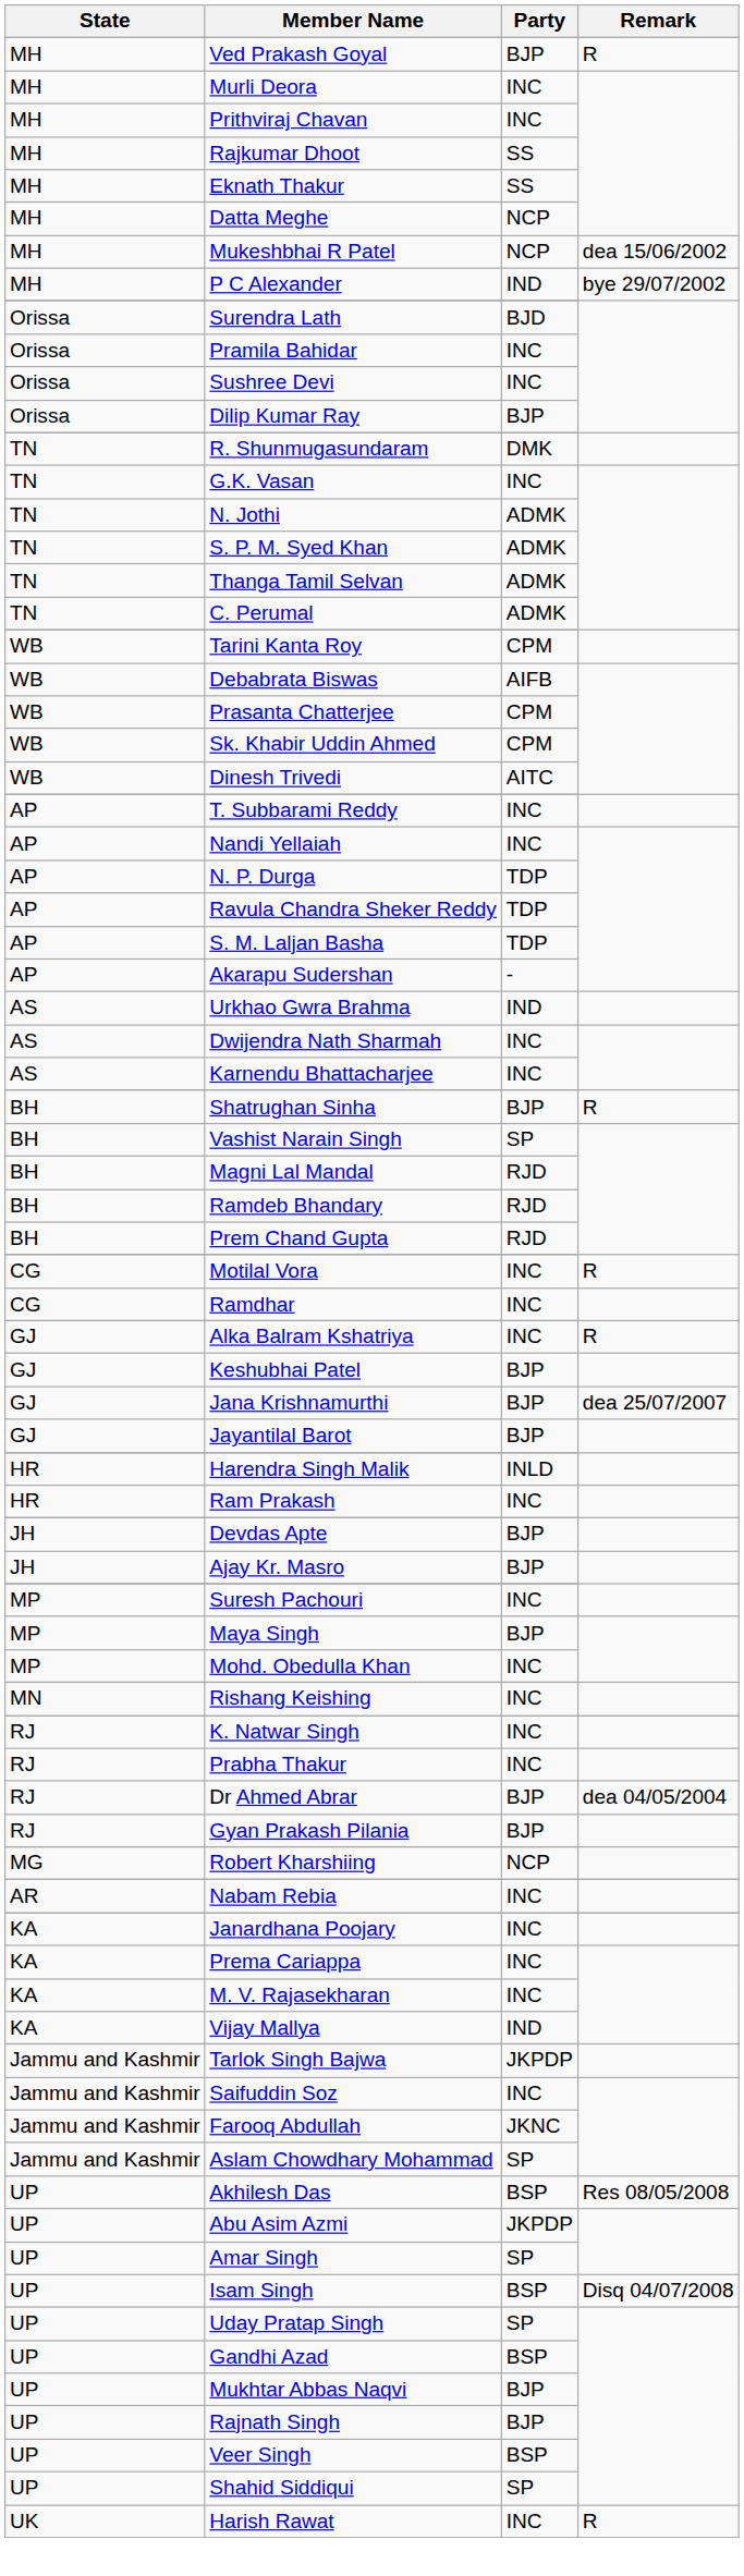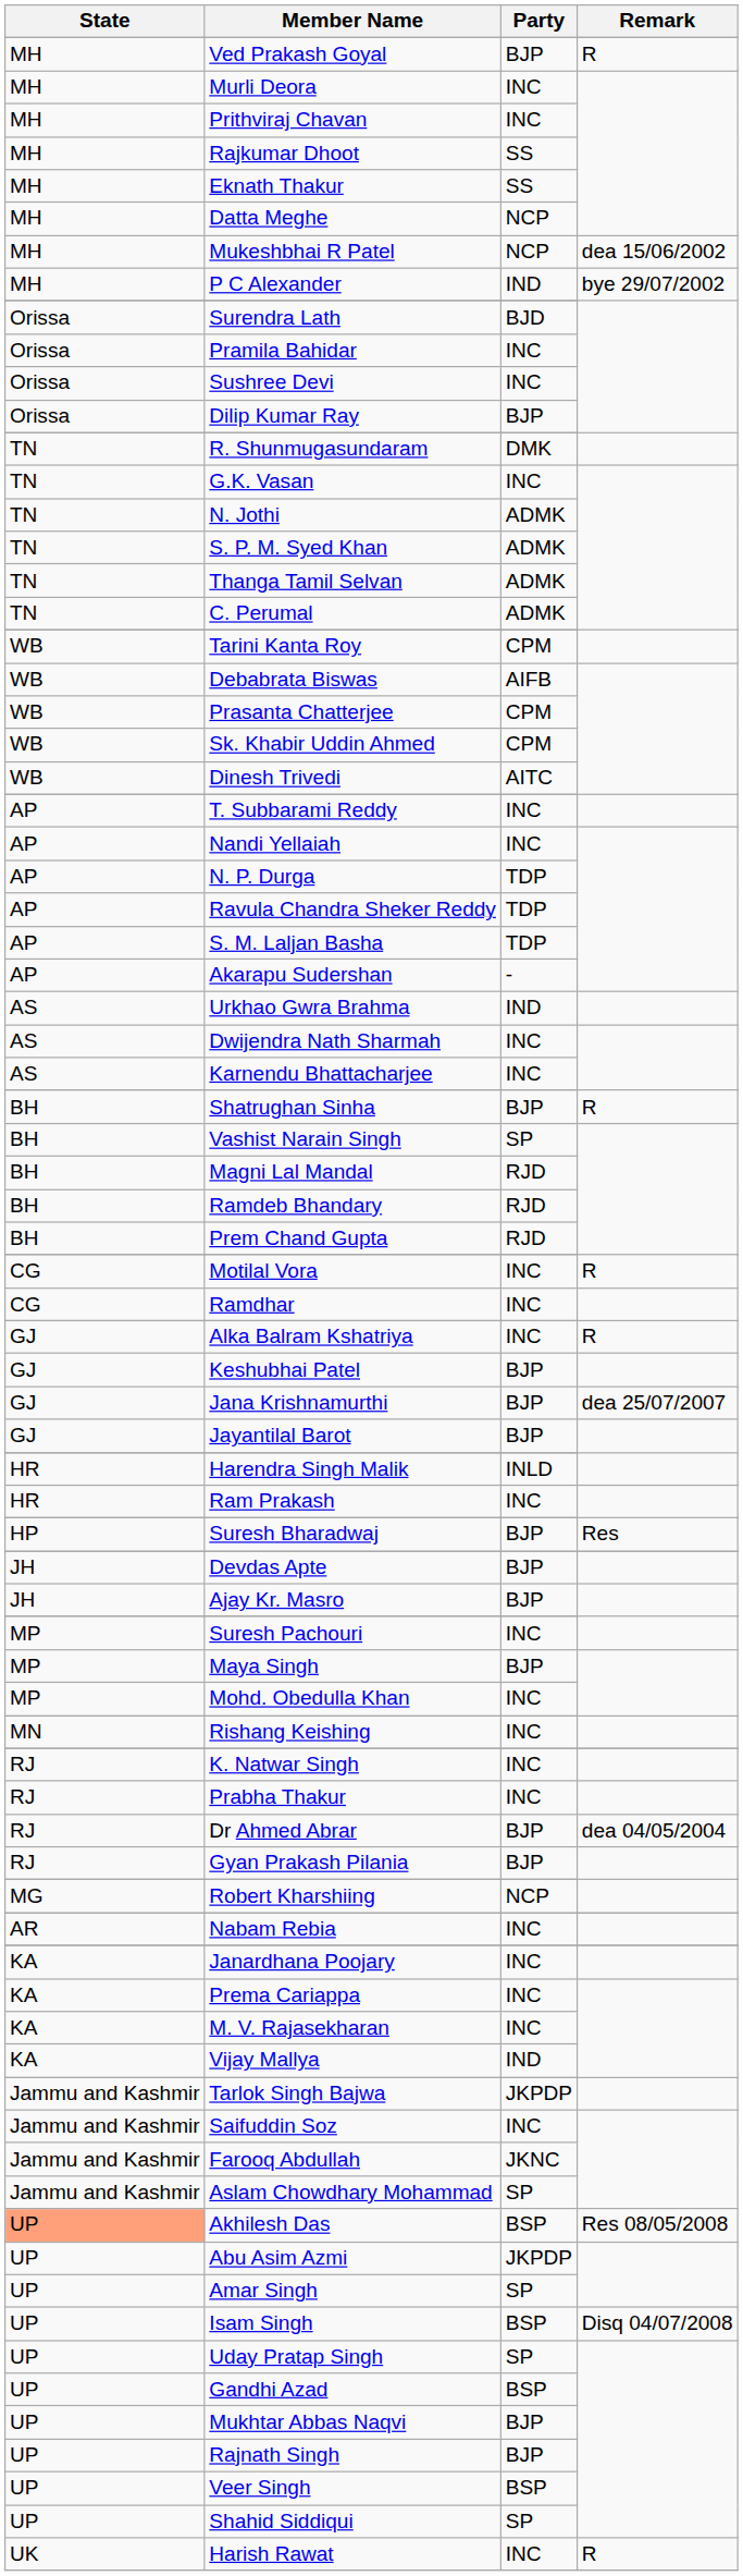 <table class="wikitable sortable">
 <tr>
 <th>State</th>
 <th>Member Name</th>
 <th>Party</th>
 <th>Remark</th>
 </tr>
 <tr>
 </tr>
 <tr>
 <td>MH</td>
 <td><a href='#'>Ved Prakash Goyal</a></td>
 <td>BJP</td>
 <td>R</td>
 </tr>
 <tr>
 <td>MH</td>
 <td><a href='#'>Murli Deora</a></td>
 <td>INC</td>
 </tr>
 <tr>
 <td>MH</td>
 <td><a href='#'>Prithviraj Chavan</a></td>
 <td>INC</td>
 </tr>
 <tr>
 <td>MH</td>
 <td><a href='#'>Rajkumar Dhoot</a></td>
 <td>SS</td>
 </tr>
 <tr>
 <td>MH</td>
 <td><a href='#'>Eknath Thakur</a></td>
 <td>SS</td>
 </tr>
 <tr>
 <td>MH</td>
 <td><a href='#'>Datta Meghe</a></td>
 <td>NCP</td>
 </tr>
 <tr>
 <td>MH</td>
 <td><a href='#'>Mukeshbhai R Patel</a></td>
 <td>NCP</td>
 <td>dea 15/06/2002</td>
 </tr>
 <tr>
 <td>MH</td>
 <td><a href='#'>P C Alexander</a></td>
 <td>IND</td>
 <td>bye 29/07/2002</td>
 </tr>
 <tr>
 </tr>
 <tr>
 <td>Orissa</td>
 <td><a href='#'>Surendra Lath</a></td>
 <td>BJD</td>
 </tr>
 <tr>
 <td>Orissa</td>
 <td><a href='#'>Pramila Bahidar</a></td>
 <td>INC</td>
 </tr>
 <tr>
 <td>Orissa</td>
 <td><a href='#'>Sushree Devi</a></td>
 <td>INC</td>
 </tr>
 <tr>
 <td>Orissa</td>
 <td><a href='#'>Dilip Kumar Ray</a></td>
 <td>BJP</td>
 </tr>
 <tr>
 </tr>
 <tr>
 <td>TN</td>
 <td><a href='#'>R. Shunmugasundaram </a></td>
 <td>DMK</td>
 <td></td>
 </tr>
 <tr>
 <td>TN</td>
 <td><a href='#'>G.K. Vasan</a></td>
 <td>INC</td>
 </tr>
 <tr>
 <td>TN</td>
 <td><a href='#'>N. Jothi</a></td>
 <td>ADMK</td>
 </tr>
 <tr>
 <td>TN</td>
 <td><a href='#'>S. P. M. Syed Khan</a></td>
 <td>ADMK</td>
 </tr>
 <tr>
 <td>TN</td>
 <td><a href='#'>Thanga Tamil Selvan</a></td>
 <td>ADMK</td>
 </tr>
 <tr>
 <td>TN</td>
 <td><a href='#'>C. Perumal</a></td>
 <td>ADMK</td>
 </tr>
 <tr>
 </tr>
 <tr>
 <td>WB</td>
 <td><a href='#'>Tarini Kanta Roy</a></td>
 <td>CPM</td>
 <td></td>
 </tr>
 <tr>
 <td>WB</td>
 <td><a href='#'>Debabrata Biswas</a></td>
 <td>AIFB</td>
 </tr>
 <tr>
 <td>WB</td>
 <td><a href='#'>Prasanta Chatterjee</a></td>
 <td>CPM</td>
 </tr>
 <tr>
 <td>WB</td>
 <td><a href='#'>Sk. Khabir Uddin Ahmed </a></td>
 <td>CPM</td>
 </tr>
 <tr>
 <td>WB</td>
 <td><a href='#'>Dinesh Trivedi </a></td>
 <td>AITC</td>
 </tr>
 <tr>
 </tr>
 <tr>
 <td>AP</td>
 <td><a href='#'>T. Subbarami Reddy </a></td>
 <td>INC</td>
 <td></td>
 </tr>
 <tr>
 <td>AP</td>
 <td><a href='#'>Nandi Yellaiah </a></td>
 <td>INC</td>
 </tr>
 <tr>
 <td>AP</td>
 <td><a href='#'>N. P. Durga</a></td>
 <td>TDP</td>
 </tr>
 <tr>
 <td>AP</td>
 <td><a href='#'>Ravula Chandra Sheker Reddy</a></td>
 <td>TDP</td>
 </tr>
 <tr>
 <td>AP</td>
 <td><a href='#'>S. M. Laljan Basha</a></td>
 <td>TDP</td>
 </tr>
 <tr>
 <td>AP</td>
 <td><a href='#'>Akarapu Sudershan</a></td>
 <td TDP>-</td>
 </tr>
 <tr>
 <td>AS</td>
 <td><a href='#'>Urkhao Gwra Brahma</a></td>
 <td>IND</td>
 <td></td>
 </tr>
 <tr>
 <td>AS</td>
 <td><a href='#'>Dwijendra Nath Sharmah </a></td>
 <td>INC</td>
 </tr>
 <tr>
 <td>AS</td>
 <td><a href='#'>Karnendu Bhattacharjee</a></td>
 <td>INC</td>
 </tr>
 <tr>
 </tr>
 <tr>
 <td>BH</td>
 <td><a href='#'>Shatrughan Sinha</a></td>
 <td>BJP</td>
 <td>R</td>
 </tr>
 <tr>
 <td>BH</td>
 <td><a href='#'>Vashist Narain Singh</a></td>
 <td>SP</td>
 </tr>
 <tr>
 <td>BH</td>
 <td><a href='#'>Magni Lal Mandal</a></td>
 <td>RJD</td>
 </tr>
 <tr>
 <td>BH</td>
 <td><a href='#'>Ramdeb Bhandary </a></td>
 <td>RJD</td>
 </tr>
 <tr>
 <td>BH</td>
 <td><a href='#'>Prem Chand Gupta</a></td>
 <td>RJD</td>
 </tr>
 <tr>
 </tr>
 <tr>
 <td>CG</td>
 <td><a href='#'>Motilal Vora</a></td>
 <td>INC</td>
 <td>R</td>
 </tr>
 <tr>
 <td>CG</td>
 <td><a href='#'>Ramdhar</a></td>
 <td>INC</td>
 </tr>
 <tr>
 </tr>
 <tr>
 <td>GJ</td>
 <td><a href='#'>Alka Balram Kshatriya</a></td>
 <td>INC</td>
 <td>R</td>
 </tr>
 <tr>
 <td>GJ</td>
 <td><a href='#'>Keshubhai Patel</a></td>
 <td>BJP</td>
 </tr>
 <tr>
 <td>GJ</td>
 <td><a href='#'>Jana Krishnamurthi</a></td>
 <td>BJP</td>
 <td>dea 25/07/2007</td>
 </tr>
 <tr>
 <td>GJ</td>
 <td><a href='#'>Jayantilal Barot</a></td>
 <td>BJP</td>
 </tr>
 <tr>
 </tr>
 <tr>
 <td>HR</td>
 <td><a href='#'>Harendra Singh Malik </a></td>
 <td>INLD</td>
 <td></td>
 </tr>
 <tr>
 <td>HR</td>
 <td><a href='#'>Ram Prakash</a></td>
 <td>INC</td>
 </tr>
 <tr>
 </tr>
 <tr>
+<td>HP</td>
+<td><a href='#'>Suresh Bharadwaj</a></td>
+<td>BJP</td>
+<td>Res</td>
+</tr>
+<tr>
 </tr>
 <tr>
 <td>JH</td>
 <td><a href='#'>Devdas Apte </a></td>
 <td>BJP</td>
 <td></td>
 </tr>
 <tr>
 <td>JH</td>
 <td><a href='#'>Ajay Kr. Masro </a></td>
 <td>BJP</td>
 </tr>
 <tr>
 </tr>
 <tr>
 <td>MP</td>
 <td><a href='#'>Suresh Pachouri </a></td>
 <td>INC</td>
 <td></td>
 </tr>
 <tr>
 <td>MP</td>
 <td><a href='#'>Maya Singh</a></td>
 <td>BJP</td>
 </tr>
 <tr>
 <td>MP</td>
 <td><a href='#'> Mohd. Obedulla Khan</a></td>
 <td>INC</td>
 </tr>
 <tr>
 </tr>
 <tr>
 <td>MN</td>
 <td><a href='#'>Rishang Keishing</a></td>
 <td>INC</td>
 <td></td>
 </tr>
 <tr>
 </tr>
 <tr>
 <td>RJ</td>
 <td><a href='#'>K. Natwar Singh</a></td>
 <td>INC</td>
 <td></td>
 </tr>
 <tr>
 <td>RJ</td>
 <td><a href='#'>Prabha Thakur</a></td>
 <td>INC</td>
 </tr>
 <tr>
 <td>RJ</td>
 <td>Dr <a href='#'>Ahmed Abrar</a></td>
 <td>BJP</td>
 <td>dea 04/05/2004</td>
 </tr>
 <tr>
 <td>RJ</td>
 <td><a href='#'>Gyan Prakash Pilania </a></td>
 <td>BJP</td>
 </tr>
 <tr>
 </tr>
 <tr>
 <td>MG</td>
 <td><a href='#'>Robert Kharshiing</a></td>
 <td>NCP</td>
 <td></td>
 </tr>
 <tr>
 </tr>
 <tr>
 <td>AR</td>
 <td><a href='#'>Nabam Rebia</a></td>
 <td>INC</td>
 <td></td>
 </tr>
 <tr>
 </tr>
 <tr>
 <td>KA</td>
 <td><a href='#'>Janardhana Poojary</a></td>
 <td>INC</td>
 <td></td>
 </tr>
 <tr>
 <td>KA</td>
 <td><a href='#'>Prema Cariappa</a></td>
 <td>INC</td>
 </tr>
 <tr>
 <td>KA</td>
 <td><a href='#'>M. V. Rajasekharan</a></td>
 <td>INC</td>
 </tr>
 <tr>
 <td>KA</td>
 <td><a href='#'>Vijay Mallya</a></td>
 <td>IND</td>
 </tr>
 <tr>
 </tr>
 <tr>
 <td>Jammu and Kashmir</td>
 <td><a href='#'>Tarlok Singh Bajwa</a></td>
 <td>JKPDP</td>
 <td></td>
 </tr>
 <tr>
 <td>Jammu and Kashmir</td>
 <td><a href='#'>Saifuddin Soz</a></td>
 <td>INC</td>
 </tr>
 <tr>
 <td>Jammu and Kashmir</td>
 <td><a href='#'>Farooq Abdullah</a></td>
 <td>JKNC</td>
 </tr>
 <tr>
 <td>Jammu and Kashmir</td>
 <td><a href='#'>Aslam Chowdhary Mohammad</a></td>
 <td>SP</td>
 </tr>
 <tr>
-<td>UP</td>
+<td style="background: lightsalmon;">UP</td>
 <td><a href='#'>Akhilesh Das</a></td>
 <td>BSP</td>
 <td>Res 08/05/2008</td>
 </tr>
 <tr>
 <td>UP</td>
 <td><a href='#'>Abu Asim Azmi </a></td>
 <td>JKPDP</td>
 </tr>
 <tr>
 <td>UP</td>
 <td><a href='#'>Amar Singh</a></td>
 <td>SP</td>
 </tr>
 <tr>
 <td>UP</td>
 <td><a href='#'>Isam Singh </a></td>
 <td>BSP</td>
 <td>Disq 04/07/2008</td>
 </tr>
 <tr>
 <td>UP</td>
 <td><a href='#'>Uday Pratap Singh</a></td>
 <td>SP</td>
 </tr>
 <tr>
 <td>UP</td>
 <td><a href='#'>Gandhi Azad </a></td>
 <td>BSP</td>
 </tr>
 <tr>
 <td>UP</td>
 <td><a href='#'>Mukhtar Abbas Naqvi</a></td>
 <td>BJP</td>
 </tr>
 <tr>
 <td>UP</td>
 <td><a href='#'>Rajnath Singh</a></td>
 <td>BJP</td>
 </tr>
 <tr>
 <td>UP</td>
 <td><a href='#'>Veer Singh</a></td>
 <td>BSP</td>
 </tr>
 <tr>
 <td>UP</td>
 <td><a href='#'>Shahid Siddiqui</a></td>
 <td>SP</td>
 </tr>
 <tr>
 <td>UK</td>
 <td><a href='#'>Harish Rawat</a></td>
 <td>INC</td>
 <td>R</td>
 </tr>
 <tr>
 </tr>
 </table>
